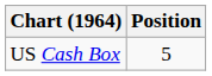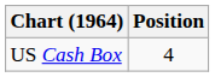 <table class="wikitable">
 <tr>
 <th>Chart (1964)</th>
 <th>Position</th>
 </tr>
 <tr>
 <td>US <a href='#'><em>Cash Box</em></a></td>
-<td align="center">5</td>
+<td align="center">4</td>
 </tr>
 </table>
